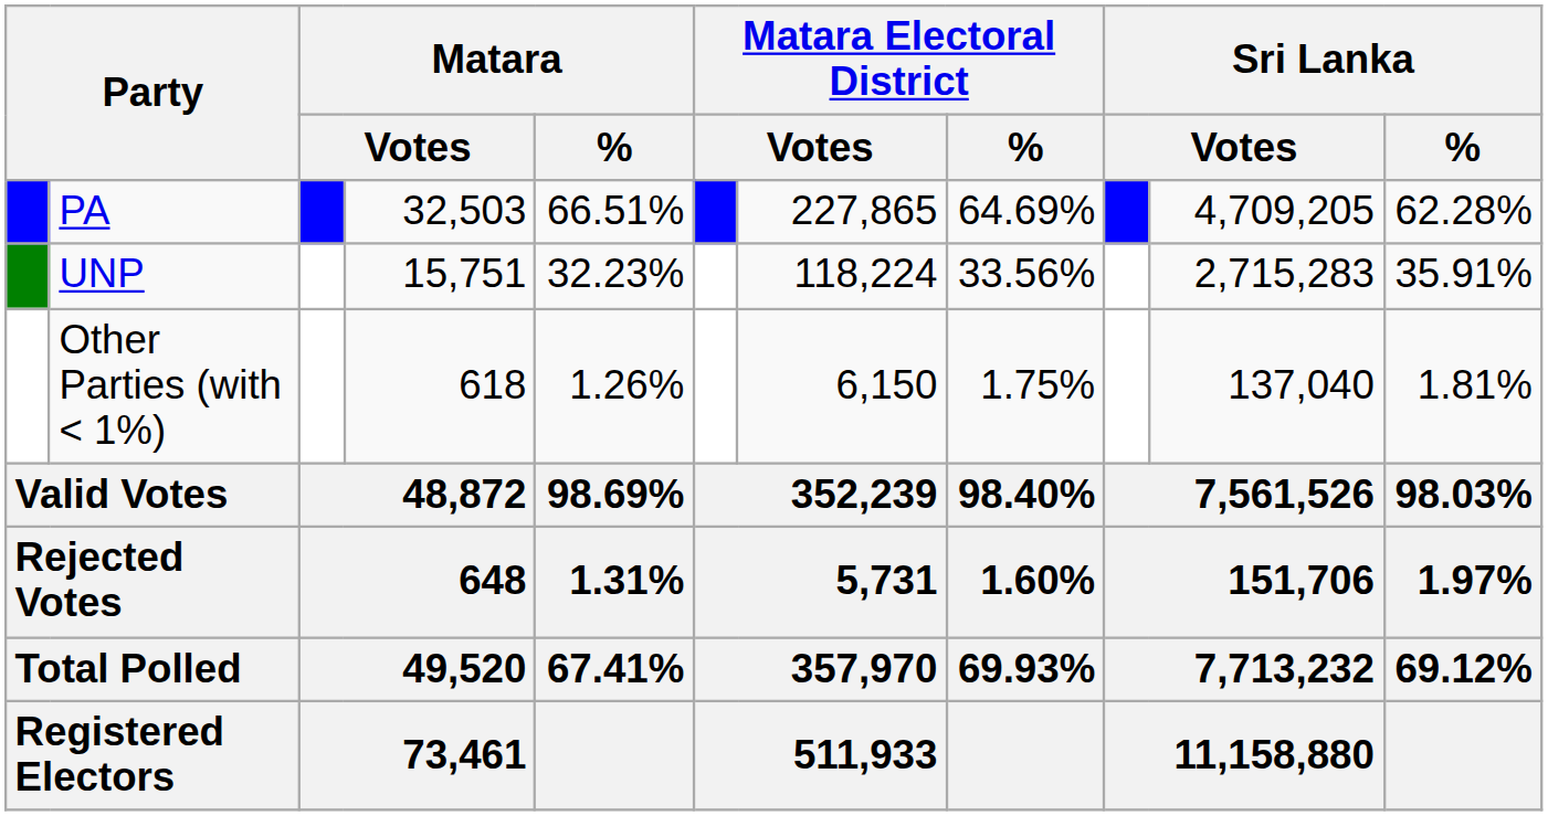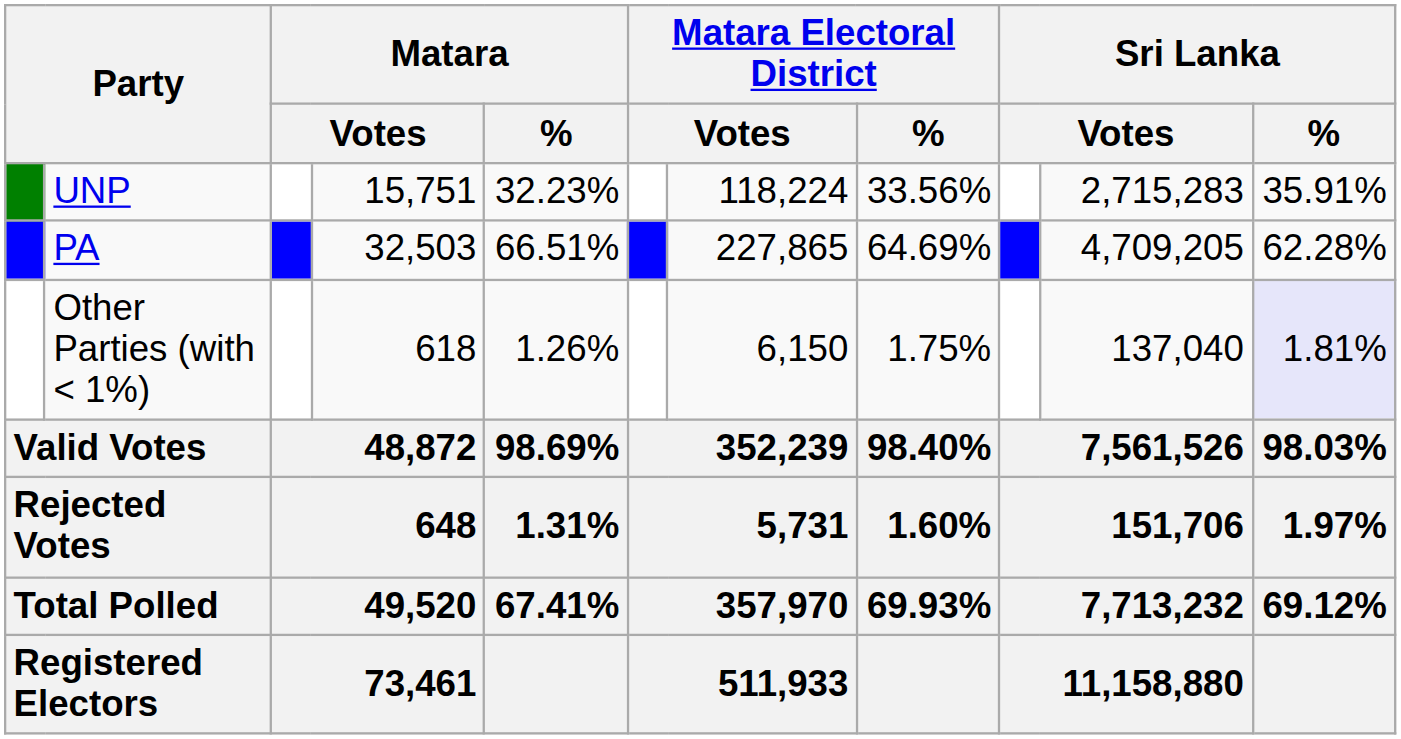 <table class="wikitable">
 <tr>
 <th colspan="2" width="144px"rowspan="2">Party</th>
 <th colspan="3" width="216px">Matara</th>
 <th colspan="3" width="216px"><a href='#'>Matara Electoral District</a></th>
 <th colspan="3" width="216px">Sri Lanka</th>
 </tr>
 <tr>
 <th colspan="2" width="144px">Votes</th>
 <th>%</th>
 <th colspan="2" width="144px">Votes</th>
 <th>%</th>
 <th colspan="2" width="144px">Votes</th>
 <th>%</th>
 </tr>
 <tr>
+<td style="background-color:green;" width="10px"></td>
+<td style="text-align:left;"><a href='#'>UNP</a></td>
+<td style="background-color:white;" width="10px"></td>
+<td style="text-align:right;">15,751</td>
+<td style="text-align:right;">32.23%</td>
+<td style="background-color:white;" width="10px"></td>
+<td style="text-align:right;">118,224</td>
+<td style="text-align:right;">33.56%</td>
+<td style="background-color:white;" width="10px"></td>
+<td style="text-align:right;">2,715,283</td>
+<td style="text-align:right;">35.91%</td>
+</tr>
+<tr>
 <td style="background-color:blue;" width="10px"></td>
 <td style="text-align:left;"><a href='#'>PA</a></td>
 <td style="background-color:blue;" width="10px"></td>
 <td style="text-align:right;">32,503</td>
 <td style="text-align:right;">66.51%</td>
 <td style="background-color:blue;" width="10px"></td>
 <td style="text-align:right;">227,865</td>
 <td style="text-align:right;">64.69%</td>
 <td style="background-color:blue;" width="10px"></td>
 <td style="text-align:right;">4,709,205</td>
 <td style="text-align:right;">62.28%</td>
 </tr>
 <tr>
-<td style="background-color:green;" width="10px"></td>
-<td style="text-align:left;"><a href='#'>UNP</a></td>
-<td style="background-color:white;" width="10px"></td>
-<td style="text-align:right;">15,751</td>
-<td style="text-align:right;">32.23%</td>
-<td style="background-color:white;" width="10px"></td>
-<td style="text-align:right;">118,224</td>
-<td style="text-align:right;">33.56%</td>
-<td style="background-color:white;" width="10px"></td>
-<td style="text-align:right;">2,715,283</td>
-<td style="text-align:right;">35.91%</td>
-</tr>
-<tr>
 <td style="background-color:white;" width="10px"></td>
 <td style="text-align:left;">Other Parties (with < 1%)</td>
 <td style="background-color:white;" width="10px"></td>
 <td style="text-align:right;">618</td>
 <td style="text-align:right;">1.26%</td>
 <td style="background-color:white;" width="10px"></td>
 <td style="text-align:right;">6,150</td>
 <td style="text-align:right;">1.75%</td>
 <td style="background-color:white;" width="10px"></td>
 <td style="text-align:right;">137,040</td>
-<td style="text-align:right;">1.81%</td>
+<td style="background: lavender; text-align:right;">1.81%</td>
 </tr>
 <tr>
 <th colspan="2" width="144px"style="text-align:left;">Valid Votes</th>
 <th style="text-align:right;"colspan="2" width="144px">48,872</th>
 <th style="text-align:right;">98.69%</th>
 <th style="text-align:right;"colspan="2" width="144px">352,239</th>
 <th style="text-align:right;">98.40%</th>
 <th style="text-align:right;"colspan="2" width="144px">7,561,526</th>
 <th style="text-align:right;">98.03%</th>
 </tr>
 <tr>
 <th colspan="2" width="144px"style="text-align:left;">Rejected Votes</th>
 <th style="text-align:right;"colspan="2" width="144px">648</th>
 <th style="text-align:right;">1.31%</th>
 <th style="text-align:right;"colspan="2" width="144px">5,731</th>
 <th style="text-align:right;">1.60%</th>
 <th style="text-align:right;"colspan="2" width="144px">151,706</th>
 <th style="text-align:right;">1.97%</th>
 </tr>
 <tr>
 <th colspan="2" width="144px"style="text-align:left;">Total Polled</th>
 <th style="text-align:right;"colspan="2" width="144px">49,520</th>
 <th style="text-align:right;">67.41%</th>
 <th style="text-align:right;"colspan="2" width="144px">357,970</th>
 <th style="text-align:right;">69.93%</th>
 <th style="text-align:right;"colspan="2" width="144px">7,713,232</th>
 <th style="text-align:right;">69.12%</th>
 </tr>
 <tr>
 <th colspan="2" width="144px"style="text-align:left;">Registered Electors</th>
 <th style="text-align:right;"colspan="2" width="144px">73,461</th>
 <th></th>
 <th style="text-align:right;"colspan="2" width="144px">511,933</th>
 <th></th>
 <th style="text-align:right;"colspan="2" width="144px">11,158,880</th>
 <th></th>
 </tr>
 </table>
